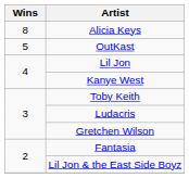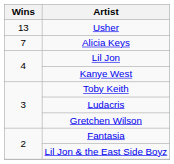 <table class="wikitable" rowspan="2" style="text-align:center;">
 <tr>
 <th scope="col" style="width:55px;">Wins</th>
 <th scope="col" style="text-align:center;">Artist</th>
 </tr>
 <tr>
-<td style="text-align:center">8</td>
-<td><a href='#'>Alicia Keys</a></td>
+<td style="text-align:center">13</td>
+<td><a href='#'>Usher</a></td>
 </tr>
 <tr>
-<td style="text-align:center">5</td>
-<td><a href='#'>OutKast</a></td>
+<td style="text-align:center">7</td>
+<td><a href='#'>Alicia Keys</a></td>
 </tr>
 <tr>
 <td rowspan="2" style="text-align:center">4</td>
 <td><a href='#'>Lil Jon</a></td>
 </tr>
 <tr>
 <td><a href='#'>Kanye West</a></td>
 </tr>
 <tr>
 <td rowspan="3" style="text-align:center">3</td>
 <td><a href='#'>Toby Keith</a></td>
 </tr>
 <tr>
 <td><a href='#'>Ludacris</a></td>
 </tr>
 <tr>
 <td><a href='#'>Gretchen Wilson</a></td>
 </tr>
 <tr>
 <td rowspan="2" style="text-align:center">2</td>
 <td><a href='#'>Fantasia</a></td>
 </tr>
 <tr>
 <td><a href='#'>Lil Jon & the East Side Boyz</a></td>
 </tr>
 <tr>
 </tr>
 </table>
